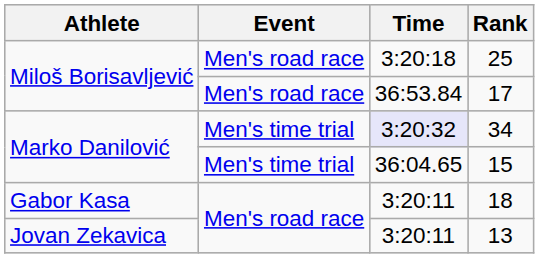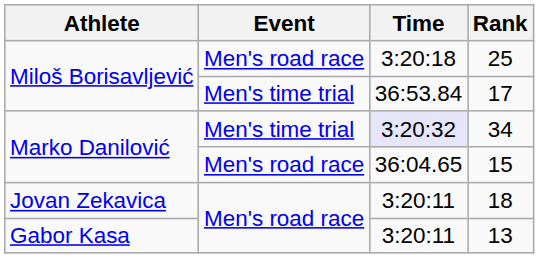 <table class=wikitable style="font-size:90%">
 <tr>
 <th>Athlete</th>
 <th>Event</th>
 <th>Time</th>
 <th>Rank</th>
 </tr>
 <tr align=center>
 <td align=left rowspan=2><a href='#'>Miloš Borisavljević</a></td>
 <td align=left><a href='#'>Men's road race</a></td>
 <td>3:20:18</td>
 <td>25</td>
 </tr>
 <tr align=center>
-<td align=left><a href='#'>Men's road race</a></td>
+<td align=left><a href='#'>Men's time trial</a></td>
 <td>36:53.84</td>
 <td>17</td>
 </tr>
 <tr align=center>
 <td align=left rowspan=2><a href='#'>Marko Danilović</a></td>
 <td align=left><a href='#'>Men's time trial</a></td>
 <td style="background: lavender;">3:20:32</td>
 <td>34</td>
 </tr>
 <tr align=center>
-<td align=left><a href='#'>Men's time trial</a></td>
+<td align=left><a href='#'>Men's road race</a></td>
 <td>36:04.65</td>
 <td>15</td>
 </tr>
 <tr align=center>
-<td align=left><a href='#'>Gabor Kasa</a></td>
+<td align=left><a href='#'>Jovan Zekavica</a></td>
 <td align=left rowspan=2><a href='#'>Men's road race</a></td>
 <td>3:20:11</td>
 <td>18</td>
 </tr>
 <tr align=center>
-<td align=left><a href='#'>Jovan Zekavica</a></td>
+<td align=left><a href='#'>Gabor Kasa</a></td>
 <td>3:20:11</td>
 <td>13</td>
 </tr>
 </table>
